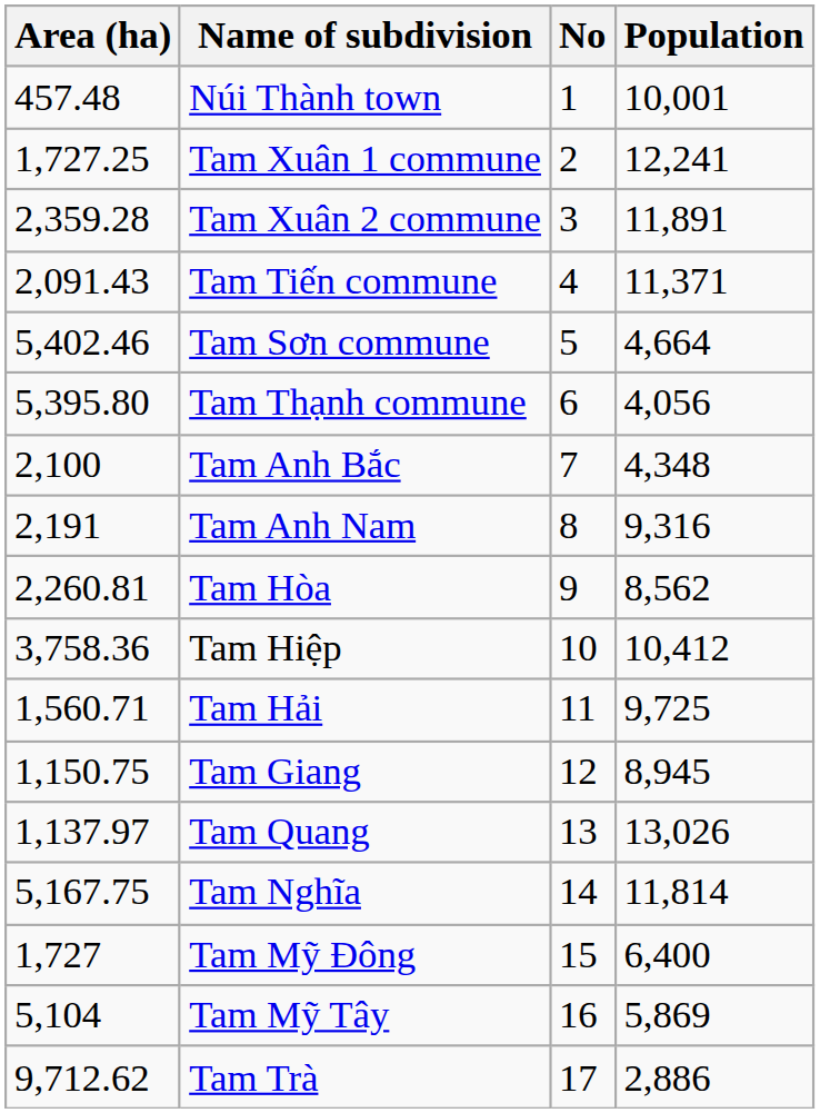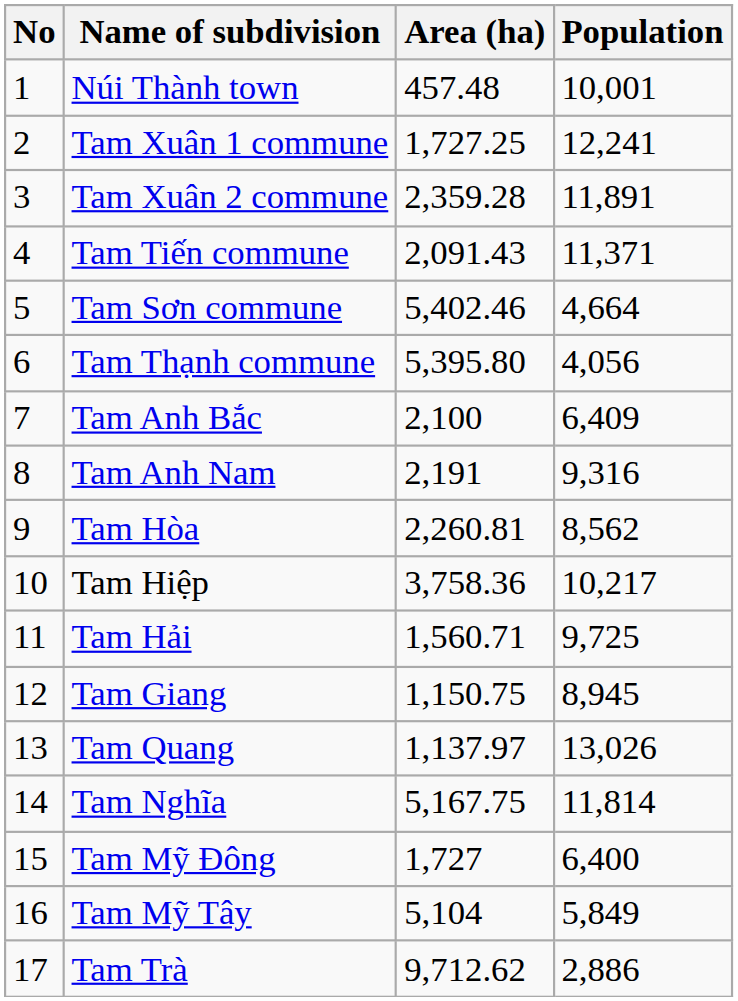 <table class="wikitable">
 <tr>
+<th>No</th>
+<th>Name of subdivision</th>
 <th>Area (ha)</th>
-<th>Name of subdivision</th>
-<th>No</th>
 <th>Population</th>
 </tr>
 <tr>
+<td>1</td>
+<td><a href='#'>Núi Thành town</a></td>
 <td>457.48</td>
-<td><a href='#'>Núi Thành town</a></td>
-<td>1</td>
 <td>10,001</td>
 </tr>
 <tr>
+<td>2</td>
+<td><a href='#'>Tam Xuân 1 commune</a></td>
 <td>1,727.25</td>
-<td><a href='#'>Tam Xuân 1 commune</a></td>
-<td>2</td>
 <td>12,241</td>
 </tr>
 <tr>
+<td>3</td>
+<td><a href='#'>Tam Xuân 2 commune</a></td>
 <td>2,359.28</td>
-<td><a href='#'>Tam Xuân 2 commune</a></td>
-<td>3</td>
 <td>11,891</td>
 </tr>
 <tr>
+<td>4</td>
+<td><a href='#'>Tam Tiến commune</a></td>
 <td>2,091.43</td>
-<td><a href='#'>Tam Tiến commune</a></td>
-<td>4</td>
 <td>11,371</td>
 </tr>
 <tr>
+<td>5</td>
+<td><a href='#'>Tam Sơn commune</a></td>
 <td>5,402.46</td>
-<td><a href='#'>Tam Sơn commune</a></td>
-<td>5</td>
 <td>4,664</td>
 </tr>
 <tr>
+<td>6</td>
+<td><a href='#'>Tam Thạnh commune</a></td>
 <td>5,395.80</td>
-<td><a href='#'>Tam Thạnh commune</a></td>
-<td>6</td>
 <td>4,056</td>
 </tr>
 <tr>
+<td>7</td>
+<td><a href='#'>Tam Anh Bắc</a></td>
 <td>2,100</td>
-<td><a href='#'>Tam Anh Bắc</a></td>
-<td>7</td>
-<td>4,348</td>
+<td>6,409</td>
 </tr>
 <tr>
+<td>8</td>
+<td><a href='#'>Tam Anh Nam</a></td>
 <td>2,191</td>
-<td><a href='#'>Tam Anh Nam</a></td>
-<td>8</td>
 <td>9,316</td>
 </tr>
 <tr>
+<td>9</td>
+<td><a href='#'>Tam Hòa</a></td>
 <td>2,260.81</td>
-<td><a href='#'>Tam Hòa</a></td>
-<td>9</td>
 <td>8,562</td>
 </tr>
 <tr>
+<td>10</td>
+<td>Tam Hiệp</td>
 <td>3,758.36</td>
-<td>Tam Hiệp</td>
-<td>10</td>
-<td>10,412</td>
+<td>10,217</td>
 </tr>
 <tr>
+<td>11</td>
+<td><a href='#'>Tam Hải</a></td>
 <td>1,560.71</td>
-<td><a href='#'>Tam Hải</a></td>
-<td>11</td>
 <td>9,725</td>
 </tr>
 <tr>
+<td>12</td>
+<td><a href='#'>Tam Giang</a></td>
 <td>1,150.75</td>
-<td><a href='#'>Tam Giang</a></td>
-<td>12</td>
 <td>8,945</td>
 </tr>
 <tr>
+<td>13</td>
+<td><a href='#'>Tam Quang</a></td>
 <td>1,137.97</td>
-<td><a href='#'>Tam Quang</a></td>
-<td>13</td>
 <td>13,026</td>
 </tr>
 <tr>
+<td>14</td>
+<td><a href='#'>Tam Nghĩa</a></td>
 <td>5,167.75</td>
-<td><a href='#'>Tam Nghĩa</a></td>
-<td>14</td>
 <td>11,814</td>
 </tr>
 <tr>
+<td>15</td>
+<td><a href='#'>Tam Mỹ Đông</a></td>
 <td>1,727</td>
-<td><a href='#'>Tam Mỹ Đông</a></td>
-<td>15</td>
 <td>6,400</td>
 </tr>
 <tr>
+<td>16</td>
+<td><a href='#'>Tam Mỹ Tây</a></td>
 <td>5,104</td>
-<td><a href='#'>Tam Mỹ Tây</a></td>
-<td>16</td>
-<td>5,869</td>
+<td>5,849</td>
 </tr>
 <tr>
+<td>17</td>
+<td><a href='#'>Tam Trà</a></td>
 <td>9,712.62</td>
-<td><a href='#'>Tam Trà</a></td>
-<td>17</td>
 <td>2,886</td>
 </tr>
 </table>
